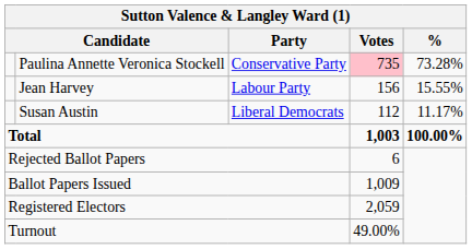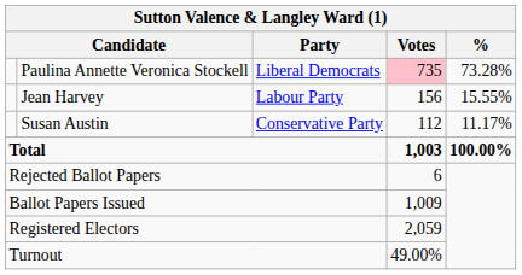 <table class="wikitable" border="1" style="text-align:right; font-size:100%">
 <tr>
 <th align=center colspan=5>Sutton Valence & Langley Ward (1)</th>
 </tr>
 <tr>
 <th align=left colspan=2>Candidate</th>
 <th align=left>Party</th>
 <th align=center>Votes</th>
 <th align=center>%</th>
 </tr>
 <tr>
 <td bgcolor=> </td>
 <td align=left>Paulina Annette Veronica Stockell</td>
-<td align=left><a href='#'>Conservative Party</a></td>
+<td align=left><a href='#'>Liberal Democrats</a></td>
 <td style="background: pink;">735</td>
 <td>73.28%</td>
 </tr>
 <tr>
 <td bgcolor=> </td>
 <td align=left>Jean Harvey</td>
 <td align=left><a href='#'>Labour Party</a></td>
 <td>156</td>
 <td>15.55%</td>
 </tr>
 <tr>
 <td bgcolor=> </td>
 <td align=left>Susan Austin</td>
-<td align=left><a href='#'>Liberal Democrats</a></td>
+<td align=left><a href='#'>Conservative Party</a></td>
 <td>112</td>
 <td>11.17%</td>
 </tr>
 <tr>
 <td align=left colspan=3><strong>Total</strong></td>
 <td><strong>1,003</strong></td>
 <td><strong>100.00%</strong></td>
 </tr>
 <tr>
 <td align=left colspan=3>Rejected Ballot Papers</td>
 <td>6</td>
 <td rowspan=4></td>
 </tr>
 <tr>
 <td align=left colspan=3>Ballot Papers Issued</td>
 <td>1,009</td>
 </tr>
 <tr>
 <td align=left colspan=3>Registered Electors</td>
 <td>2,059</td>
 </tr>
 <tr>
 <td align=left colspan=3>Turnout</td>
 <td>49.00%</td>
 </tr>
 </table>
